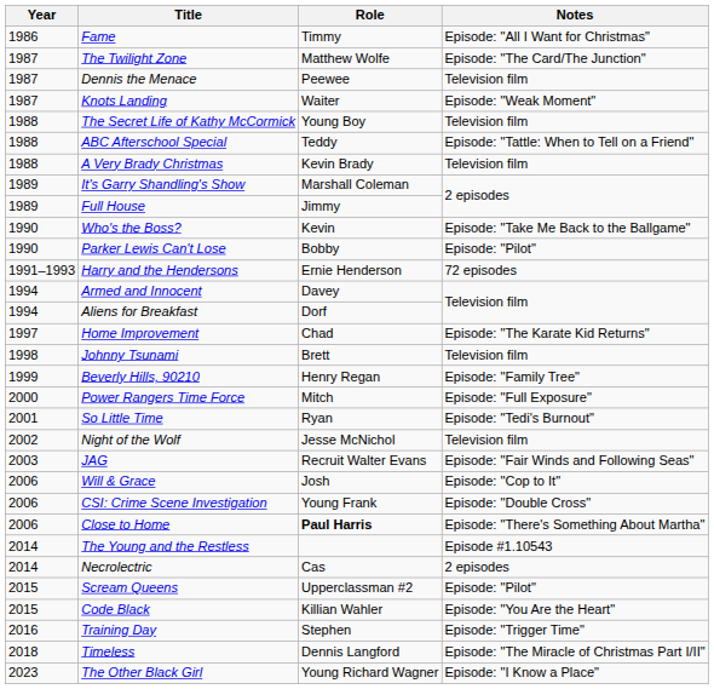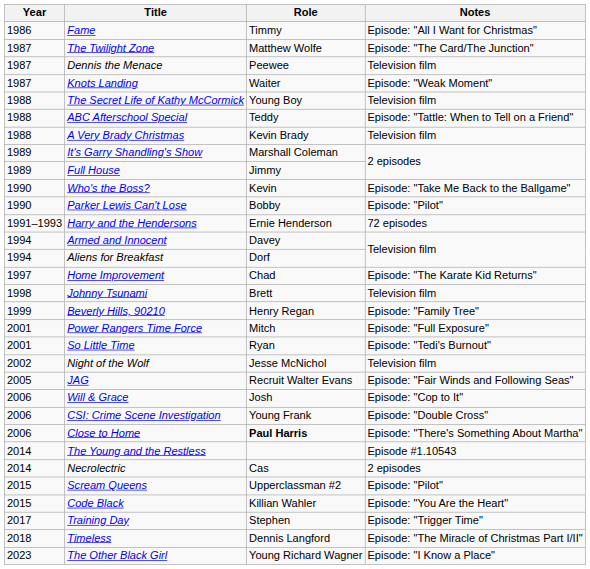 <table class="wikitable sortable">
 <tr>
 <th>Year</th>
 <th>Title</th>
 <th>Role</th>
 <th>Notes</th>
 </tr>
 <tr>
 <td>1986</td>
 <td><a href='#'><em>Fame</em></a></td>
 <td>Timmy</td>
 <td>Episode: "All I Want for Christmas"</td>
 </tr>
 <tr>
 <td>1987</td>
 <td><a href='#'><em>The Twilight Zone</em></a></td>
 <td>Matthew Wolfe</td>
 <td>Episode: "The Card/The Junction"</td>
 </tr>
 <tr>
 <td>1987</td>
 <td><em>Dennis the Menace</em></td>
 <td>Peewee</td>
 <td>Television film</td>
 </tr>
 <tr>
 <td>1987</td>
 <td><em><a href='#'>Knots Landing</a></em></td>
 <td>Waiter</td>
 <td>Episode: "Weak Moment"</td>
 </tr>
 <tr>
 <td>1988</td>
 <td><em><a href='#'>The Secret Life of Kathy McCormick</a></em></td>
 <td>Young Boy</td>
 <td>Television film</td>
 </tr>
 <tr>
 <td>1988</td>
 <td><em><a href='#'>ABC Afterschool Special</a></em></td>
 <td>Teddy</td>
 <td>Episode: "Tattle: When to Tell on a Friend"</td>
 </tr>
 <tr>
 <td>1988</td>
 <td><em><a href='#'>A Very Brady Christmas</a></em></td>
 <td>Kevin Brady</td>
 <td>Television film</td>
 </tr>
 <tr>
 <td>1989</td>
 <td><em><a href='#'>It's Garry Shandling's Show</a></em></td>
 <td>Marshall Coleman</td>
 <td rowspan="2">2 episodes</td>
 </tr>
 <tr>
 <td>1989</td>
 <td><em><a href='#'>Full House</a></em></td>
 <td>Jimmy</td>
 </tr>
 <tr>
 <td>1990</td>
 <td><em><a href='#'>Who's the Boss?</a></em></td>
 <td>Kevin</td>
 <td>Episode: "Take Me Back to the Ballgame"</td>
 </tr>
 <tr>
 <td>1990</td>
 <td><em><a href='#'>Parker Lewis Can't Lose</a></em></td>
 <td>Bobby</td>
 <td>Episode: "Pilot"</td>
 </tr>
 <tr>
 <td>1991–1993</td>
 <td><a href='#'><em>Harry and the Hendersons</em></a></td>
 <td>Ernie Henderson</td>
 <td>72 episodes</td>
 </tr>
 <tr>
 <td>1994</td>
 <td><em><a href='#'>Armed and Innocent</a></em></td>
 <td>Davey</td>
 <td rowspan="2">Television film</td>
 </tr>
 <tr>
 <td>1994</td>
 <td><em>Aliens for Breakfast</em></td>
 <td>Dorf</td>
 </tr>
 <tr>
 <td>1997</td>
 <td><a href='#'><em>Home Improvement</em></a></td>
 <td>Chad</td>
 <td>Episode: "The Karate Kid Returns"</td>
 </tr>
 <tr>
 <td>1998</td>
 <td><em><a href='#'>Johnny Tsunami</a></em></td>
 <td>Brett</td>
 <td>Television film</td>
 </tr>
 <tr>
 <td>1999</td>
 <td><em><a href='#'>Beverly Hills, 90210</a></em></td>
 <td>Henry Regan</td>
 <td>Episode: "Family Tree"</td>
 </tr>
 <tr>
-<td>2000</td>
+<td>2001</td>
 <td><em><a href='#'>Power Rangers Time Force</a></em></td>
 <td>Mitch</td>
 <td>Episode: "Full Exposure"</td>
 </tr>
 <tr>
 <td>2001</td>
 <td><em><a href='#'>So Little Time</a></em></td>
 <td>Ryan</td>
 <td>Episode: "Tedi's Burnout"</td>
 </tr>
 <tr>
 <td>2002</td>
 <td><em>Night of the Wolf</em></td>
 <td>Jesse McNichol</td>
 <td>Television film</td>
 </tr>
 <tr>
-<td>2003</td>
+<td>2005</td>
 <td><a href='#'><em>JAG</em></a></td>
 <td>Recruit Walter Evans</td>
 <td>Episode: "Fair Winds and Following Seas"</td>
 </tr>
 <tr>
 <td>2006</td>
 <td><em><a href='#'>Will & Grace</a></em></td>
 <td>Josh</td>
 <td>Episode: "Cop to It"</td>
 </tr>
 <tr>
 <td>2006</td>
 <td><em><a href='#'>CSI: Crime Scene Investigation</a></em></td>
 <td>Young Frank</td>
 <td>Episode: "Double Cross"</td>
 </tr>
 <tr>
 <td>2006</td>
 <td><a href='#'><em>Close to Home</em></a></td>
 <td><strong>Paul Harris</strong></td>
 <td>Episode: "There's Something About Martha"</td>
 </tr>
 <tr>
 <td>2014</td>
 <td><em><a href='#'>The Young and the Restless</a></em></td>
 <td></td>
 <td>Episode #1.10543</td>
 </tr>
 <tr>
 <td>2014</td>
 <td><em>Necrolectric</em></td>
 <td>Cas</td>
 <td>2 episodes</td>
 </tr>
 <tr>
 <td>2015</td>
 <td><a href='#'><em>Scream Queens</em></a></td>
 <td>Upperclassman #2</td>
 <td>Episode: "Pilot"</td>
 </tr>
 <tr>
 <td>2015</td>
 <td><a href='#'><em>Code Black</em></a></td>
 <td>Killian Wahler</td>
 <td>Episode: "You Are the Heart"</td>
 </tr>
 <tr>
-<td>2016</td>
+<td>2017</td>
 <td><a href='#'><em>Training Day</em></a></td>
 <td>Stephen</td>
 <td>Episode: "Trigger Time"</td>
 </tr>
 <tr>
 <td>2018</td>
 <td><a href='#'><em>Timeless</em></a></td>
 <td>Dennis Langford</td>
 <td>Episode: "The Miracle of Christmas Part I/II"</td>
 </tr>
 <tr>
 <td>2023</td>
 <td><em><a href='#'>The Other Black Girl</a></em></td>
 <td>Young Richard Wagner</td>
 <td>Episode: "I Know a Place"</td>
 </tr>
 </table>
